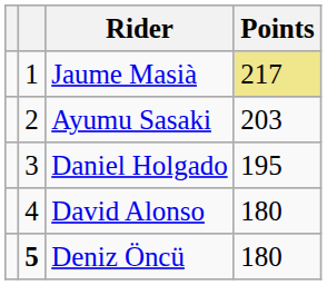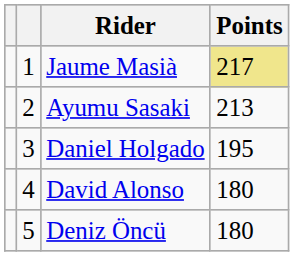 <table class="wikitable" style="font-size: 95%;">
 <tr>
 <th></th>
 <th></th>
 <th>Rider</th>
 <th>Points</th>
 </tr>
 <tr>
 <td></td>
 <td align=center>1</td>
 <td> <a href='#'>Jaume Masià</a></td>
 <td align=left style="background: khaki;">217</td>
 </tr>
 <tr>
 <td></td>
 <td align=center>2</td>
 <td> <a href='#'>Ayumu Sasaki</a></td>
-<td align=left>203</td>
+<td align=left>213</td>
 </tr>
 <tr>
 <td></td>
 <td align=center>3</td>
 <td> <a href='#'>Daniel Holgado</a></td>
 <td align=left>195</td>
 </tr>
 <tr>
 <td></td>
 <td align=center>4</td>
 <td> <a href='#'>David Alonso</a></td>
 <td align=left>180</td>
 </tr>
 <tr>
 <td></td>
-<td align=center><strong>5</strong></td>
+<td align=center>5</td>
 <td> <a href='#'>Deniz Öncü</a></td>
 <td align=left>180</td>
 </tr>
 </table>
